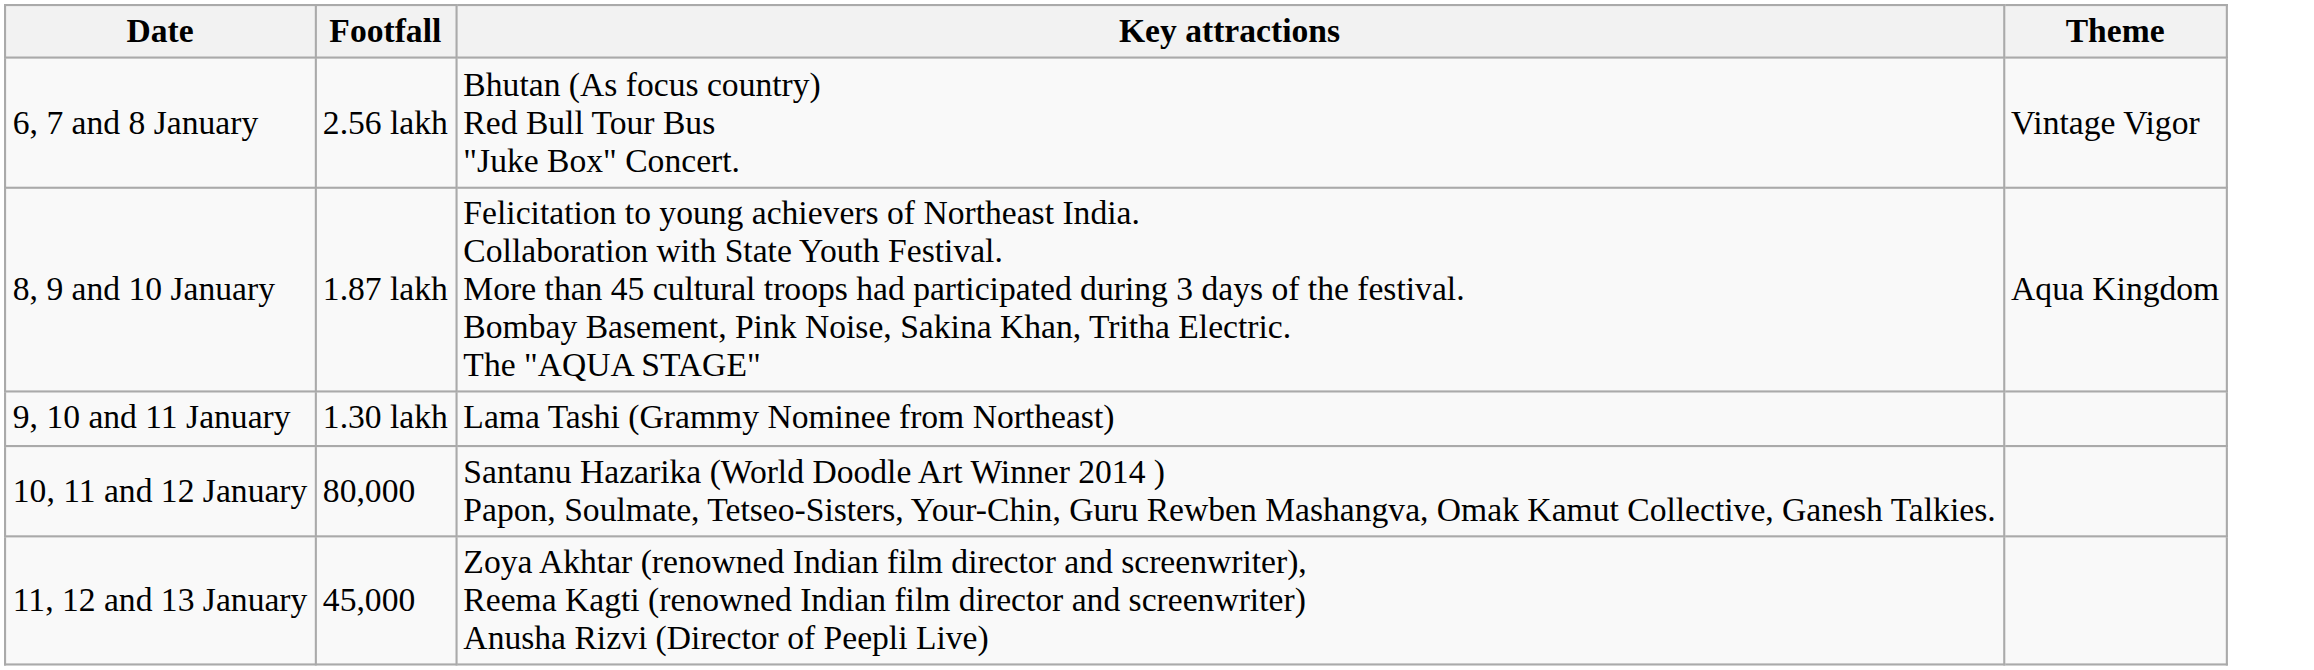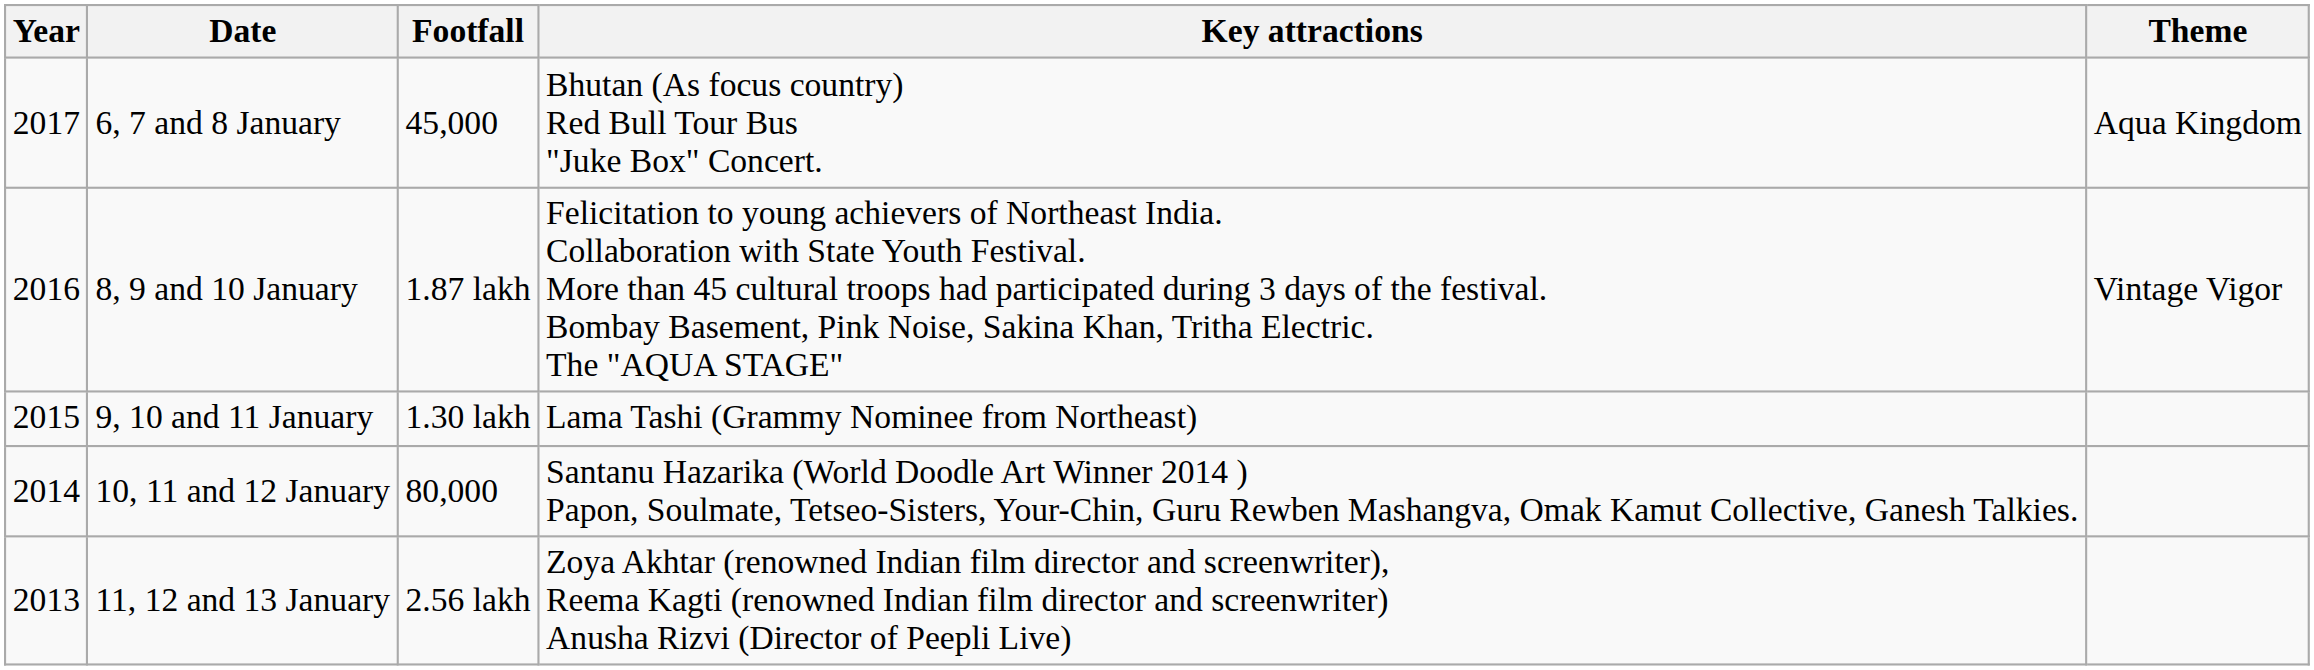 <table class="wikitable">
 <tr>
+<th>Year</th>
 <th>Date</th>
 <th>Footfall</th>
 <th>Key attractions</th>
 <th>Theme</th>
 </tr>
 <tr>
+<td>2017</td>
 <td>6, 7 and 8 January</td>
-<td>2.56 lakh</td>
+<td>45,000</td>
 <td>Bhutan (As focus country)<br>Red Bull Tour Bus<br>"Juke Box" Concert.</td>
+<td>Aqua Kingdom</td>
+</tr>
+<tr>
+<td>2016</td>
+<td>8, 9 and 10 January</td>
+<td>1.87 lakh</td>
+<td>Felicitation to young achievers of Northeast India.<br>Collaboration with State Youth Festival.<br>More than 45 cultural troops had participated during 3 days of the festival.<br>Bombay Basement, Pink Noise, Sakina Khan, Tritha Electric.<br>The "AQUA STAGE"</td>
 <td>Vintage Vigor</td>
 </tr>
 <tr>
-<td>8, 9 and 10 January</td>
-<td>1.87 lakh</td>
-<td>Felicitation to young achievers of Northeast India.<br>Collaboration with State Youth Festival.<br>More than 45 cultural troops had participated during 3 days of the festival.<br>Bombay Basement, Pink Noise, Sakina Khan, Tritha Electric.<br>The "AQUA STAGE"</td>
-<td>Aqua Kingdom</td>
-</tr>
-<tr>
+<td>2015</td>
 <td>9, 10 and 11 January</td>
 <td>1.30 lakh</td>
 <td>Lama Tashi (Grammy Nominee from Northeast)</td>
 <td></td>
 </tr>
 <tr>
+<td>2014</td>
 <td>10, 11 and 12 January</td>
 <td>80,000</td>
 <td>Santanu Hazarika (World Doodle Art Winner 2014 )<br>Papon, Soulmate, Tetseo-Sisters, Your-Chin, Guru Rewben Mashangva, Omak Kamut Collective, Ganesh Talkies.</td>
 <td></td>
 </tr>
 <tr>
+<td>2013</td>
 <td>11, 12 and 13 January</td>
-<td>45,000</td>
+<td>2.56 lakh</td>
 <td>Zoya Akhtar (renowned Indian film director and screenwriter),<br>Reema Kagti (renowned Indian film director and screenwriter)<br>Anusha Rizvi (Director of Peepli Live)</td>
 <td></td>
 </tr>
 </table>
